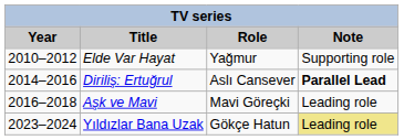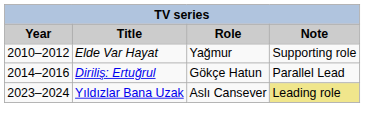 <table class="wikitable" style="font-size:90%">
 <tr>
 <th colspan="4" style="background:LightSteelBlue">TV series</th>
 </tr>
 <tr>
 <th style="background:#CCCCCC">Year</th>
 <th style="background:#CCCCCC">Title</th>
 <th style="background:#CCCCCC">Role</th>
 <th style="background:#CCCCCC">Note</th>
 </tr>
 <tr>
 <td>2010–2012</td>
 <td><em>Elde Var Hayat</em></td>
 <td>Yağmur</td>
 <td>Supporting role</td>
 </tr>
 <tr>
 <td>2014–2016</td>
 <td><em><a href='#'>Diriliş: Ertuğrul</a></em></td>
-<td>Aslı Cansever</td>
-<td><strong>Parallel Lead</strong></td>
-</tr>
-<tr>
-<td>2016–2018</td>
-<td><em><a href='#'>Aşk ve Mavi</a></em></td>
-<td>Mavi Göreçki</td>
-<td>Leading role</td>
+<td>Gökçe Hatun</td>
+<td>Parallel Lead</td>
 </tr>
 <tr>
 <td>2023–2024</td>
 <td><a href='#'>Yıldızlar Bana Uzak</a></td>
-<td>Gökçe Hatun</td>
+<td>Aslı Cansever</td>
 <td style="background: khaki;">Leading role</td>
 </tr>
 </table>
